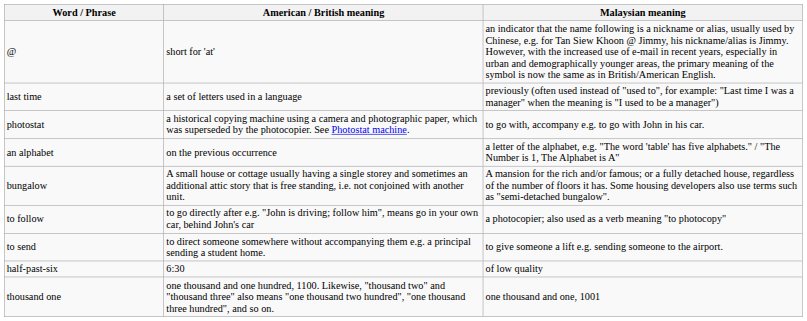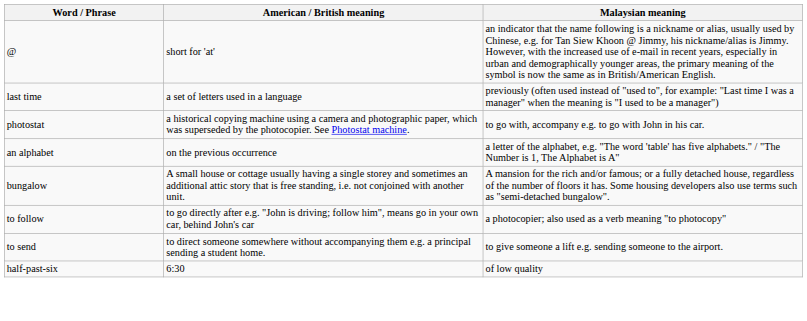 <table class="wikitable">
 <tr>
 <th width="20%">Word / Phrase</th>
 <th width="40%">American / British meaning</th>
 <th width="40%">Malaysian meaning</th>
 </tr>
 <tr>
 <td>@</td>
 <td>short for 'at'</td>
 <td>an indicator that the name following is a nickname or alias, usually used by Chinese, e.g. for Tan Siew Khoon @ Jimmy, his nickname/alias is Jimmy. However, with the increased use of e-mail in recent years, especially in urban and demographically younger areas, the primary meaning of the symbol is now the same as in British/American English.</td>
 </tr>
 <tr>
 <td>last time</td>
 <td>a set of letters used in a language</td>
 <td>previously (often used instead of "used to", for example: "Last time I was a manager" when the meaning is "I used to be a manager")</td>
 </tr>
 <tr>
 <td>photostat</td>
 <td>a historical copying machine using a camera and photographic paper, which was superseded by the photocopier. See <a href='#'>Photostat machine</a>.</td>
 <td>to go with, accompany e.g. to go with John in his car.</td>
 </tr>
 <tr>
 <td>an alphabet</td>
 <td>on the previous occurrence</td>
 <td>a letter of the alphabet, e.g. "The word 'table' has five alphabets." / "The Number is 1, The Alphabet is A"</td>
 </tr>
 <tr>
 <td>bungalow</td>
 <td>A small house or cottage usually having a single storey and sometimes an additional attic story that is free standing, i.e. not conjoined with another unit.</td>
 <td>A mansion for the rich and/or famous; or a fully detached house, regardless of the number of floors it has. Some housing developers also use terms such as "semi-detached bungalow".</td>
 </tr>
 <tr>
 <td>to follow</td>
 <td>to go directly after e.g. "John is driving; follow him", means go in your own car, behind John's car</td>
 <td>a photocopier; also used as a verb meaning "to photocopy"</td>
 </tr>
 <tr>
 <td>to send</td>
 <td>to direct someone somewhere without accompanying them e.g. a principal sending a student home.</td>
 <td>to give someone a lift e.g. sending someone to the airport.</td>
 </tr>
 <tr>
 <td>half-past-six</td>
 <td>6:30</td>
 <td>of low quality</td>
 </tr>
-<tr>
-<td>thousand one</td>
-<td>one thousand and one hundred, 1100. Likewise, "thousand two" and "thousand three" also means "one thousand two hundred", "one thousand three hundred", and so on.</td>
-<td>one thousand and one, 1001</td>
-</tr>
 </table>
